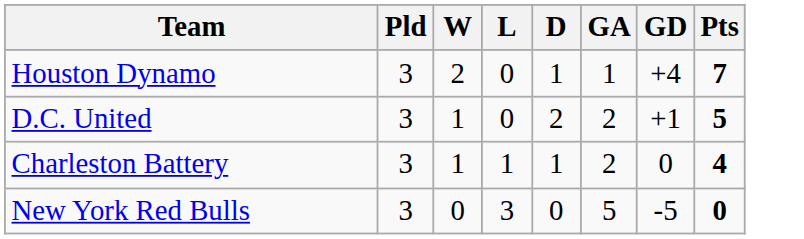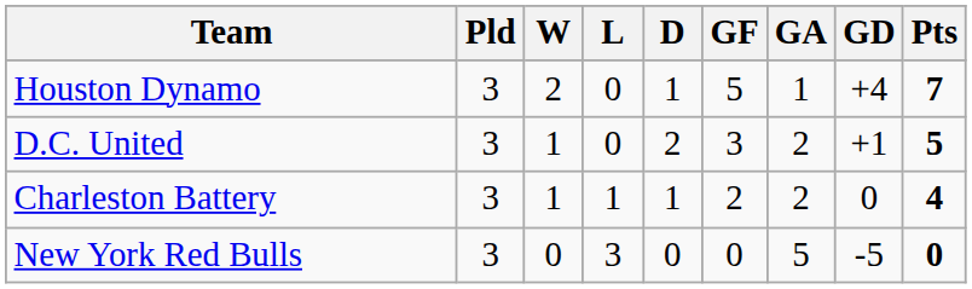 <table class="wikitable" style="text-align: center;">
 <tr>
 <th width="200">Team</th>
 <th width="20">Pld</th>
 <th width="20">W</th>
 <th width="20">L</th>
 <th width="20">D</th>
+<th width="20">GF</th>
 <th width="20">GA</th>
 <th width="20">GD</th>
 <th width="20">Pts</th>
 </tr>
 <tr>
 <td style="text-align:left;"><a href='#'>Houston Dynamo</a></td>
 <td>3</td>
 <td>2</td>
 <td>0</td>
 <td>1</td>
+<td>5</td>
 <td>1</td>
 <td>+4</td>
 <td><strong>7</strong></td>
 </tr>
 <tr>
 <td style="text-align:left;"><a href='#'>D.C. United</a></td>
 <td>3</td>
 <td>1</td>
 <td>0</td>
 <td>2</td>
+<td>3</td>
 <td>2</td>
 <td>+1</td>
 <td><strong>5</strong></td>
 </tr>
 <tr>
 <td style="text-align:left;"><a href='#'>Charleston Battery</a></td>
 <td>3</td>
 <td>1</td>
 <td>1</td>
 <td>1</td>
 <td>2</td>
+<td>2</td>
 <td>0</td>
 <td><strong>4</strong></td>
 </tr>
 <tr>
 <td style="text-align:left;"><a href='#'>New York Red Bulls</a></td>
 <td>3</td>
 <td>0</td>
 <td>3</td>
 <td>0</td>
+<td>0</td>
 <td>5</td>
 <td>-5</td>
 <td><strong>0</strong></td>
 </tr>
 </table>
